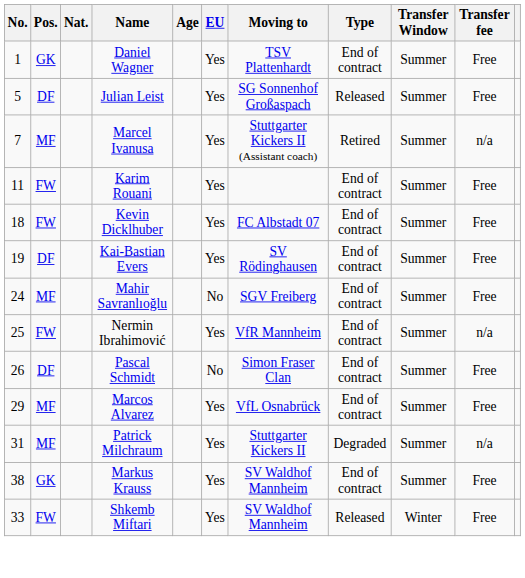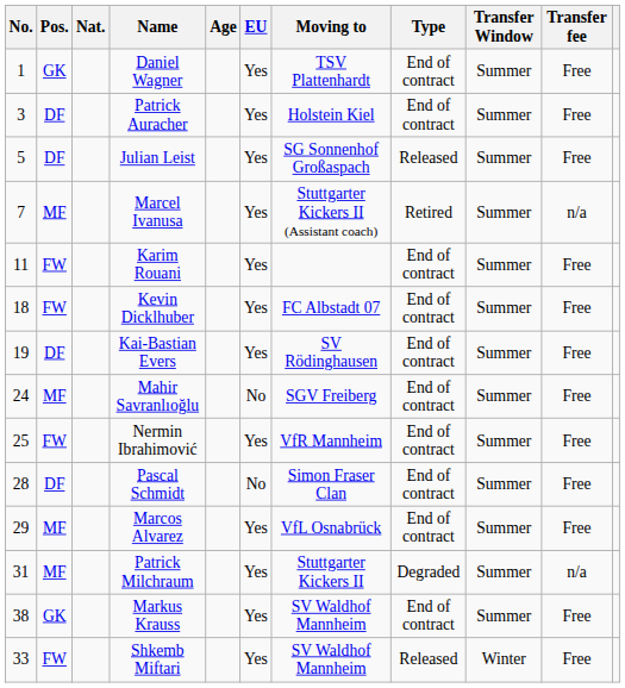 <table class="wikitable" Style="text-align: center;font-size:100%">
 <tr>
 <th>No.</th>
 <th>Pos.</th>
 <th>Nat.</th>
 <th>Name</th>
 <th>Age</th>
 <th><a href='#'>EU</a></th>
 <th>Moving to</th>
 <th>Type</th>
 <th>Transfer Window</th>
 <th>Transfer fee</th>
 <th></th>
 </tr>
 <tr>
 <td>1</td>
 <td><a href='#'>GK</a></td>
 <td></td>
 <td><a href='#'>Daniel Wagner</a></td>
 <td></td>
 <td>Yes</td>
 <td> <a href='#'>TSV Plattenhardt</a></td>
+<td>End of contract</td>
+<td>Summer</td>
+<td>Free</td>
+<td></td>
+</tr>
+<tr>
+<td>3</td>
+<td><a href='#'>DF</a></td>
+<td></td>
+<td><a href='#'>Patrick Auracher</a></td>
+<td></td>
+<td>Yes</td>
+<td> <a href='#'>Holstein Kiel</a></td>
 <td>End of contract</td>
 <td>Summer</td>
 <td>Free</td>
 <td></td>
 </tr>
 <tr>
 <td>5</td>
 <td><a href='#'>DF</a></td>
 <td></td>
 <td><a href='#'>Julian Leist</a></td>
 <td></td>
 <td>Yes</td>
 <td> <a href='#'>SG Sonnenhof Großaspach</a></td>
 <td>Released</td>
 <td>Summer</td>
 <td>Free</td>
 <td></td>
 </tr>
 <tr>
 <td>7</td>
 <td><a href='#'>MF</a></td>
 <td></td>
 <td><a href='#'>Marcel Ivanusa</a></td>
 <td></td>
 <td>Yes</td>
 <td> <a href='#'>Stuttgarter Kickers II</a> <small>(Assistant coach)</small></td>
 <td>Retired</td>
 <td>Summer</td>
 <td>n/a</td>
 <td></td>
 </tr>
 <tr>
 <td>11</td>
 <td><a href='#'>FW</a></td>
 <td></td>
 <td><a href='#'>Karim Rouani</a></td>
 <td></td>
 <td>Yes</td>
 <td></td>
 <td>End of contract</td>
 <td>Summer</td>
 <td>Free</td>
 <td></td>
 </tr>
 <tr>
 <td>18</td>
 <td><a href='#'>FW</a></td>
 <td></td>
 <td><a href='#'>Kevin Dicklhuber</a></td>
 <td></td>
 <td>Yes</td>
 <td> <a href='#'>FC Albstadt 07</a></td>
 <td>End of contract</td>
 <td>Summer</td>
 <td>Free</td>
 <td></td>
 </tr>
 <tr>
 <td>19</td>
 <td><a href='#'>DF</a></td>
 <td></td>
 <td><a href='#'>Kai-Bastian Evers</a></td>
 <td></td>
 <td>Yes</td>
 <td> <a href='#'>SV Rödinghausen</a></td>
 <td>End of contract</td>
 <td>Summer</td>
 <td>Free</td>
 <td></td>
 </tr>
 <tr>
 <td>24</td>
 <td><a href='#'>MF</a></td>
 <td></td>
 <td><a href='#'>Mahir Savranlıoğlu</a></td>
 <td></td>
 <td>No</td>
 <td> <a href='#'>SGV Freiberg</a></td>
 <td>End of contract</td>
 <td>Summer</td>
 <td>Free</td>
 <td></td>
 </tr>
 <tr>
 <td>25</td>
 <td><a href='#'>FW</a></td>
 <td></td>
 <td>Nermin Ibrahimović</td>
 <td></td>
 <td>Yes</td>
 <td> <a href='#'>VfR Mannheim</a></td>
 <td>End of contract</td>
 <td>Summer</td>
-<td>n/a</td>
+<td>Free</td>
 <td></td>
 </tr>
 <tr>
-<td>26</td>
+<td>28</td>
 <td><a href='#'>DF</a></td>
 <td></td>
 <td><a href='#'>Pascal Schmidt</a></td>
 <td></td>
 <td>No</td>
 <td> <a href='#'>Simon Fraser Clan</a></td>
 <td>End of contract</td>
 <td>Summer</td>
 <td>Free</td>
 <td></td>
 </tr>
 <tr>
 <td>29</td>
 <td><a href='#'>MF</a></td>
 <td></td>
 <td><a href='#'>Marcos Alvarez</a></td>
 <td></td>
 <td>Yes</td>
 <td> <a href='#'>VfL Osnabrück</a></td>
 <td>End of contract</td>
 <td>Summer</td>
 <td>Free</td>
 <td></td>
 </tr>
 <tr>
 <td>31</td>
 <td><a href='#'>MF</a></td>
 <td></td>
 <td><a href='#'>Patrick Milchraum</a></td>
 <td></td>
 <td>Yes</td>
 <td> <a href='#'>Stuttgarter Kickers II</a></td>
 <td>Degraded</td>
 <td>Summer</td>
 <td>n/a</td>
 <td></td>
 </tr>
 <tr>
 <td>38</td>
 <td><a href='#'>GK</a></td>
 <td></td>
 <td><a href='#'>Markus Krauss</a></td>
 <td></td>
 <td>Yes</td>
 <td> <a href='#'>SV Waldhof Mannheim</a></td>
 <td>End of contract</td>
 <td>Summer</td>
 <td>Free</td>
 <td></td>
 </tr>
 <tr>
 <td>33</td>
 <td><a href='#'>FW</a></td>
 <td></td>
 <td><a href='#'>Shkemb Miftari</a></td>
 <td></td>
 <td>Yes</td>
 <td> <a href='#'>SV Waldhof Mannheim</a></td>
 <td>Released</td>
 <td>Winter</td>
 <td>Free</td>
 <td></td>
 </tr>
 </table>
